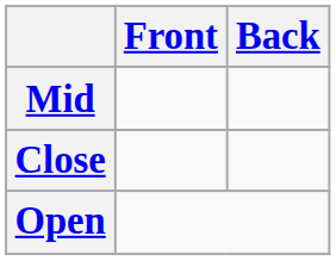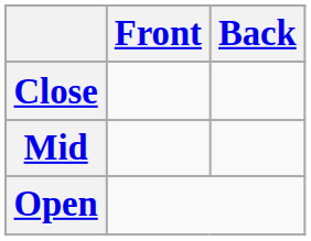 <table class="wikitable">
 <tr>
 <th></th>
 <th><a href='#'>Front</a></th>
 <th><a href='#'>Back</a></th>
 </tr>
 <tr style="text-align: center;">
-<th><a href='#'>Mid</a></th>
+<th><a href='#'>Close</a></th>
 <td></td>
 <td></td>
 </tr>
 <tr style="text-align: center;">
-<th><a href='#'>Close</a></th>
+<th><a href='#'>Mid</a></th>
 <td></td>
 <td></td>
 </tr>
 <tr style="text-align: center;">
 <th><a href='#'>Open</a></th>
 <td colspan="2"></td>
 </tr>
 </table>
